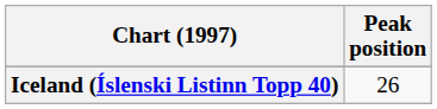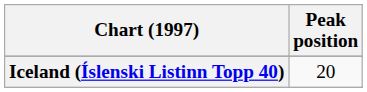 <table class="wikitable sortable plainrowheaders" style="text-align:center">
 <tr>
 <th>Chart (1997)</th>
 <th>Peak<br>position</th>
 </tr>
 <tr>
 </tr>
 <tr>
 </tr>
 <tr>
 </tr>
 <tr>
 </tr>
 <tr>
 </tr>
 <tr>
 <th scope="row">Iceland (<a href='#'>Íslenski Listinn Topp 40</a>)</th>
-<td>26</td>
+<td>20</td>
 </tr>
 <tr>
 </tr>
 <tr>
 </tr>
 <tr>
 </tr>
 <tr>
 </tr>
 <tr>
 </tr>
 <tr>
 </tr>
 <tr>
 </tr>
 <tr>
 </tr>
 </table>
